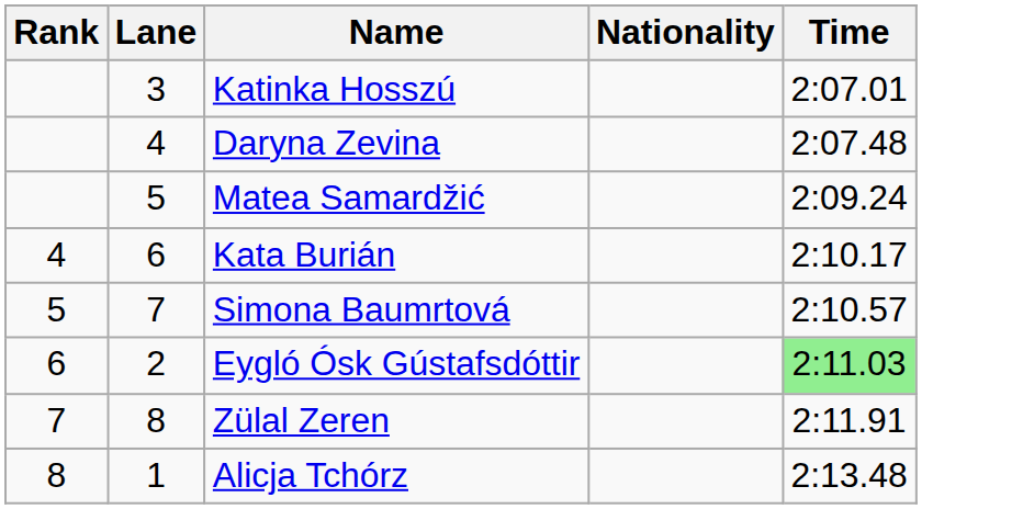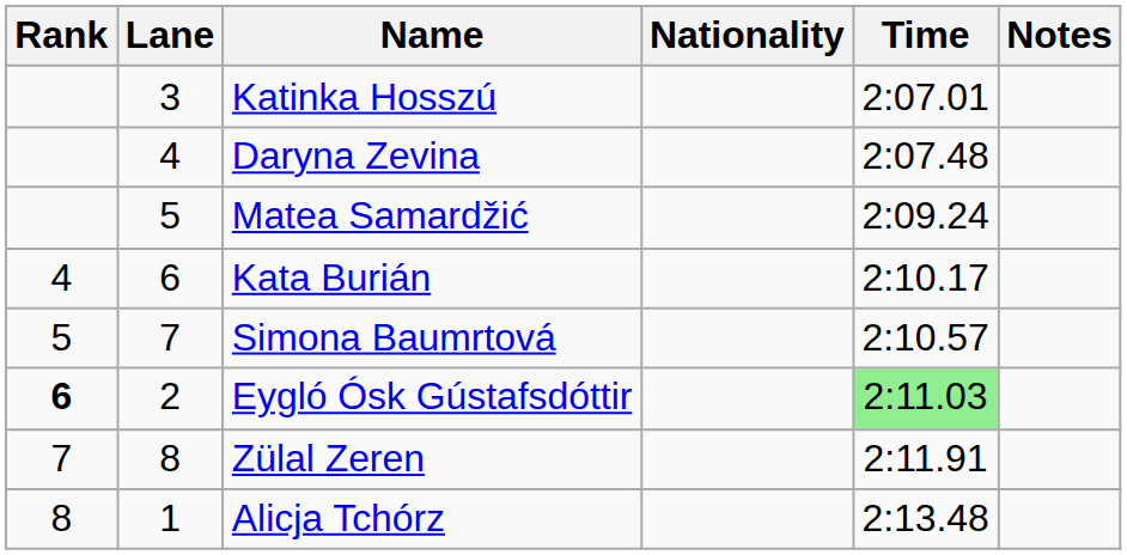 <table class="wikitable sortable" style="text-align:center">
 <tr>
 <th>Rank</th>
 <th>Lane</th>
 <th>Name</th>
 <th>Nationality</th>
 <th>Time</th>
+<th>Notes</th>
 </tr>
 <tr>
 <td></td>
 <td>3</td>
 <td align=left><a href='#'>Katinka Hosszú</a></td>
 <td align=left></td>
 <td>2:07.01</td>
+<td></td>
 </tr>
 <tr>
 <td></td>
 <td>4</td>
 <td align=left><a href='#'>Daryna Zevina</a></td>
 <td align=left></td>
 <td>2:07.48</td>
+<td></td>
 </tr>
 <tr>
 <td></td>
 <td>5</td>
 <td align=left><a href='#'>Matea Samardžić</a></td>
 <td align=left></td>
 <td>2:09.24</td>
+<td></td>
 </tr>
 <tr>
 <td>4</td>
 <td>6</td>
 <td align=left><a href='#'>Kata Burián</a></td>
 <td align=left></td>
 <td>2:10.17</td>
+<td></td>
 </tr>
 <tr>
 <td>5</td>
 <td>7</td>
 <td align=left><a href='#'>Simona Baumrtová</a></td>
 <td align=left></td>
 <td>2:10.57</td>
+<td></td>
 </tr>
 <tr>
-<td>6</td>
+<td><strong>6</strong></td>
 <td>2</td>
 <td align=left><a href='#'>Eygló Ósk Gústafsdóttir</a></td>
 <td align=left></td>
 <td style="background: lightgreen;">2:11.03</td>
+<td></td>
 </tr>
 <tr>
 <td>7</td>
 <td>8</td>
 <td align=left><a href='#'>Zülal Zeren</a></td>
 <td align=left></td>
 <td>2:11.91</td>
+<td></td>
 </tr>
 <tr>
 <td>8</td>
 <td>1</td>
 <td align=left><a href='#'>Alicja Tchórz</a></td>
 <td align=left></td>
 <td>2:13.48</td>
+<td></td>
 </tr>
 </table>
